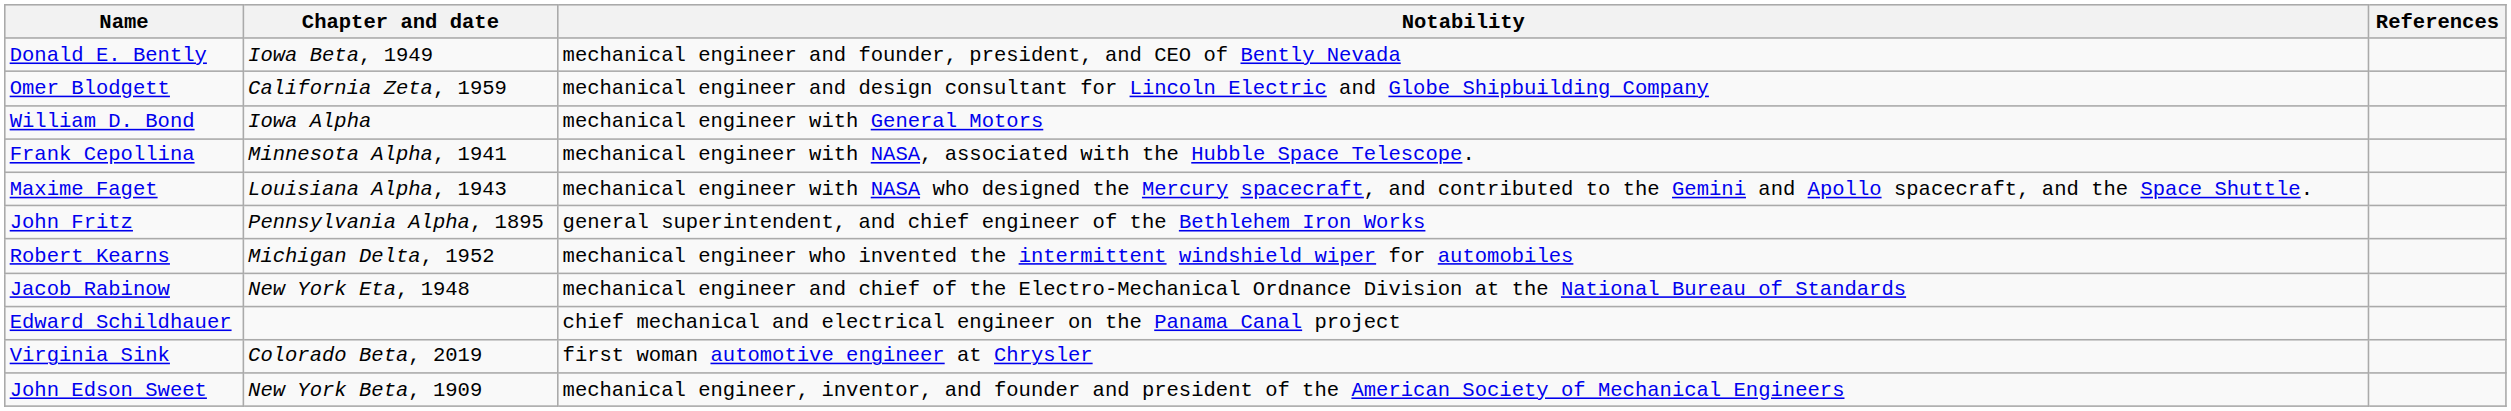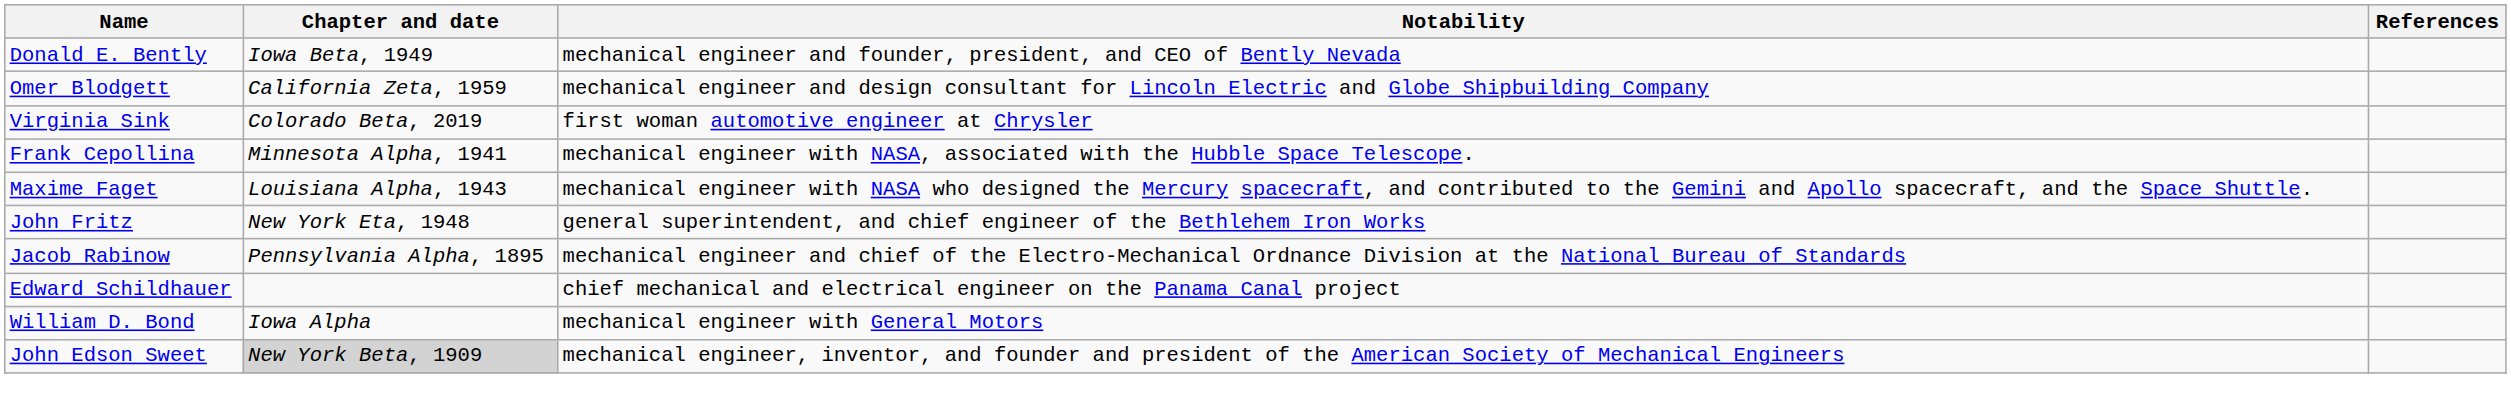 <table class="wikitable sortable" " style="width:100%;">
 <tr>
 <th>Name</th>
 <th>Chapter and date</th>
 <th>Notability</th>
 <th>References</th>
 </tr>
 <tr>
 <td><a href='#'>Donald E. Bently</a></td>
 <td><em>Iowa Beta</em>, 1949</td>
 <td>mechanical engineer and founder, president, and CEO of <a href='#'>Bently Nevada</a></td>
 <td></td>
 </tr>
 <tr>
 <td><a href='#'>Omer Blodgett</a></td>
 <td><em>California Zeta</em>, 1959</td>
 <td>mechanical engineer and design consultant for <a href='#'>Lincoln Electric</a> and <a href='#'>Globe Shipbuilding Company</a></td>
 <td></td>
 </tr>
 <tr>
-<td><a href='#'>William D. Bond</a></td>
-<td><em>Iowa Alpha</em></td>
-<td>mechanical engineer with <a href='#'>General Motors</a></td>
+<td><a href='#'>Virginia Sink</a></td>
+<td><em>Colorado Beta</em>, 2019</td>
+<td>first woman <a href='#'>automotive engineer</a> at <a href='#'>Chrysler</a></td>
 <td></td>
 </tr>
 <tr>
 <td><a href='#'>Frank Cepollina</a></td>
 <td><em>Minnesota Alpha</em>, 1941</td>
 <td>mechanical engineer with <a href='#'>NASA</a>, associated with the <a href='#'>Hubble Space Telescope</a>.</td>
 <td></td>
 </tr>
 <tr>
 <td><a href='#'>Maxime Faget</a></td>
 <td><em>Louisiana Alpha</em>, 1943</td>
 <td>mechanical engineer with <a href='#'>NASA</a> who designed the <a href='#'>Mercury</a> <a href='#'>spacecraft</a>, and contributed to the <a href='#'>Gemini</a> and <a href='#'>Apollo</a> spacecraft, and the <a href='#'>Space Shuttle</a>.</td>
 <td></td>
 </tr>
 <tr>
 <td><a href='#'>John Fritz</a></td>
-<td><em>Pennsylvania Alpha</em>, 1895</td>
+<td><em>New York Eta</em>, 1948</td>
 <td>general superintendent, and chief engineer of the <a href='#'>Bethlehem Iron Works</a></td>
 <td></td>
 </tr>
 <tr>
-<td><a href='#'>Robert Kearns</a></td>
-<td><em>Michigan Delta</em>, 1952</td>
-<td>mechanical engineer who invented the <a href='#'>intermittent</a> <a href='#'>windshield wiper</a> for <a href='#'>automobiles</a></td>
-<td></td>
-</tr>
-<tr>
 <td><a href='#'>Jacob Rabinow</a></td>
-<td><em>New York Eta</em>, 1948</td>
+<td><em>Pennsylvania Alpha</em>, 1895</td>
 <td>mechanical engineer and chief of the Electro-Mechanical Ordnance Division at the <a href='#'>National Bureau of Standards</a></td>
 <td></td>
 </tr>
 <tr>
 <td><a href='#'>Edward Schildhauer</a></td>
 <td></td>
 <td>chief mechanical and electrical engineer on the <a href='#'>Panama Canal</a> project</td>
 <td></td>
 </tr>
 <tr>
-<td><a href='#'>Virginia Sink</a></td>
-<td><em>Colorado Beta</em>, 2019</td>
-<td>first woman <a href='#'>automotive engineer</a> at <a href='#'>Chrysler</a></td>
+<td><a href='#'>William D. Bond</a></td>
+<td><em>Iowa Alpha</em></td>
+<td>mechanical engineer with <a href='#'>General Motors</a></td>
 <td></td>
 </tr>
 <tr>
 <td><a href='#'>John Edson Sweet</a></td>
-<td><em>New York Beta</em>, 1909</td>
+<td style="background: lightgrey;"><em>New York Beta</em>, 1909</td>
 <td>mechanical engineer, inventor, and founder and president of the <a href='#'>American Society of Mechanical Engineers</a></td>
 <td></td>
 </tr>
 </table>
